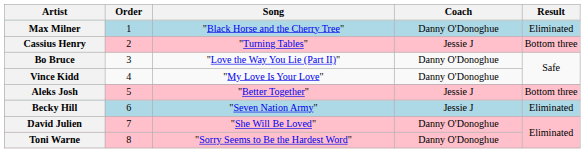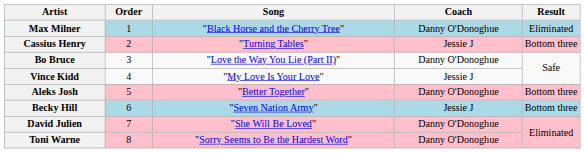 <table class="wikitable plainrowheaders" style="text-align:center;">
 <tr>
 <th scope="col">Artist</th>
 <th scope="col">Order</th>
 <th scope="col">Song</th>
 <th scope="col">Coach</th>
 <th width="10%">Result</th>
 </tr>
 <tr style="background:lightblue;">
 <th scope="row">Max Milner</th>
 <td>1</td>
 <td>"<a href='#'>Black Horse and the Cherry Tree</a>"</td>
 <td>Danny O'Donoghue</td>
 <td>Eliminated</td>
 </tr>
 <tr style="background:pink;">
 <th scope="row">Cassius Henry</th>
 <td>2</td>
 <td>"<a href='#'>Turning Tables</a>"</td>
 <td>Jessie J</td>
 <td>Bottom three</td>
 </tr>
 <tr>
 <th scope="row">Bo Bruce</th>
 <td>3</td>
 <td>"<a href='#'>Love the Way You Lie (Part II)</a>"</td>
 <td>Danny O'Donoghue</td>
 <td rowspan="2">Safe</td>
 </tr>
 <tr>
 <th scope="row">Vince Kidd</th>
 <td>4</td>
 <td>"<a href='#'>My Love Is Your Love</a>"</td>
-<td>Danny O'Donoghue</td>
+<td>Jessie J</td>
 </tr>
 <tr style="background:pink;">
 <th scope="row">Aleks Josh</th>
 <td>5</td>
 <td>"<a href='#'>Better Together</a>"</td>
-<td>Jessie J</td>
+<td>Danny O'Donoghue</td>
 <td>Bottom three</td>
 </tr>
 <tr style="background:lightblue;">
 <th scope="row">Becky Hill</th>
 <td>6</td>
 <td>"<a href='#'>Seven Nation Army</a>"</td>
 <td>Jessie J</td>
-<td>Eliminated</td>
+<td>Bottom three</td>
 </tr>
 <tr style="background:pink;">
 <th scope="row">David Julien</th>
 <td>7</td>
 <td>"<a href='#'>She Will Be Loved</a>"</td>
 <td>Danny O'Donoghue</td>
 <td rowspan="2">Eliminated</td>
 </tr>
 <tr style="background:pink;">
 <th scope="row">Toni Warne</th>
 <td>8</td>
 <td>"<a href='#'>Sorry Seems to Be the Hardest Word</a>"</td>
 <td>Danny O'Donoghue</td>
 </tr>
 </table>
